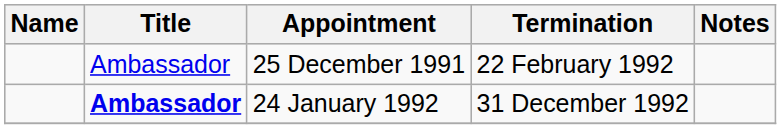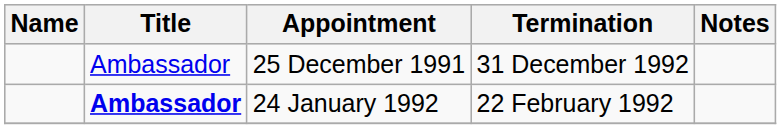 <table class="wikitable">
 <tr valign="middle">
 <th>Name</th>
 <th>Title</th>
 <th>Appointment</th>
 <th>Termination</th>
 <th>Notes</th>
 </tr>
 <tr>
 <td></td>
 <td><a href='#'>Ambassador</a></td>
 <td>25 December 1991</td>
-<td>22 February 1992</td>
+<td>31 December 1992</td>
 <td></td>
 </tr>
 <tr>
 <td></td>
 <td><strong><a href='#'>Ambassador</a></strong></td>
 <td>24 January 1992</td>
-<td>31 December 1992</td>
+<td>22 February 1992</td>
 <td></td>
 </tr>
 <tr>
 </tr>
 </table>
